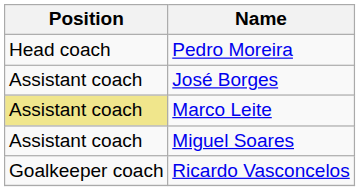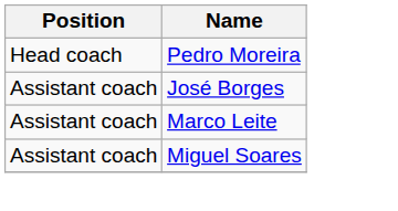 <table class="wikitable">
 <tr>
 <th>Position</th>
 <th>Name</th>
 </tr>
 <tr>
 <td>Head coach</td>
 <td> <a href='#'>Pedro Moreira</a></td>
 </tr>
 <tr>
 <td>Assistant coach</td>
 <td> <a href='#'>José Borges</a></td>
 </tr>
 <tr>
-<td style="background: khaki;">Assistant coach</td>
+<td>Assistant coach</td>
 <td> <a href='#'>Marco Leite</a></td>
 </tr>
 <tr>
 <td>Assistant coach</td>
 <td> <a href='#'>Miguel Soares</a></td>
 </tr>
 <tr>
-<td>Goalkeeper coach</td>
-<td> <a href='#'>Ricardo Vasconcelos</a></td>
-</tr>
-<tr>
 </tr>
 </table>
